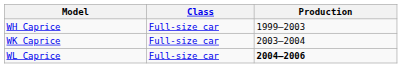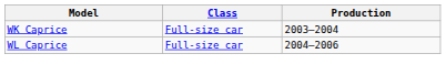 <table class="wikitable">
 <tr>
 <th style="width:200px;">Model</th>
 <th style="width:150px;"><a href='#'>Class</a></th>
 <th style="width:200px;">Production</th>
-</tr>
-<tr>
-<td valign="top"><a href='#'>WH Caprice</a></td>
-<td valign="top"><a href='#'>Full-size car</a></td>
-<td valign="top">1999–2003</td>
 </tr>
 <tr>
 <td valign="top"><a href='#'>WK Caprice</a></td>
 <td valign="top"><a href='#'>Full-size car</a></td>
 <td valign="top">2003–2004</td>
 </tr>
 <tr>
 <td valign="top"><a href='#'>WL Caprice</a></td>
 <td valign="top"><a href='#'>Full-size car</a></td>
-<td valign="top"><strong>2004–2006</strong></td>
+<td valign="top">2004–2006</td>
 </tr>
 </table>
